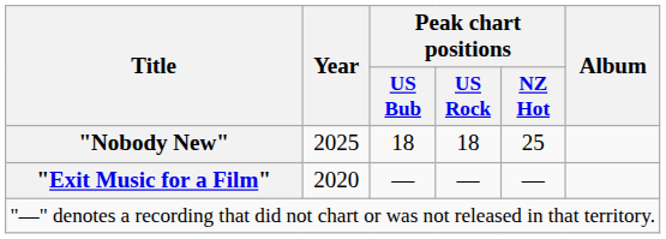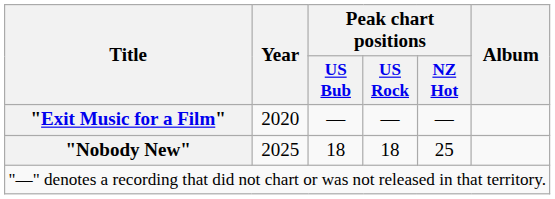 <table class="wikitable plainrowheaders" style="text-align:center;" border="1">
 <tr>
 <th scope="col" rowspan="2">Title</th>
 <th scope="col" rowspan="2">Year</th>
 <th scope="col" colspan="3">Peak chart positions</th>
 <th scope="col" rowspan="2">Album</th>
 </tr>
 <tr>
 <th scope="col" style="width:2.7em;font-size:90%;"><a href='#'>US<br>Bub</a><br></th>
 <th scope="col" style="width:2.7em;font-size:90%;"><a href='#'>US<br>Rock</a><br></th>
 <th scope="col" style="width:2.7em;font-size:90%;"><a href='#'>NZ<br>Hot</a><br></th>
 </tr>
 <tr>
+<th scope="row">"<a href='#'>Exit Music for a Film</a>"</th>
+<td>2020</td>
+<td>—</td>
+<td>—</td>
+<td>—</td>
+<td></td>
+</tr>
+<tr>
 <th scope="row">"Nobody New"</th>
 <td>2025</td>
 <td>18</td>
 <td>18</td>
 <td>25</td>
 <td></td>
 </tr>
 <tr>
-<th scope="row">"<a href='#'>Exit Music for a Film</a>"</th>
-<td>2020</td>
-<td>—</td>
-<td>—</td>
-<td>—</td>
-<td></td>
-</tr>
-<tr>
 <td colspan="6" style="font-size:90%">"—" denotes a recording that did not chart or was not released in that territory.</td>
 </tr>
 </table>
